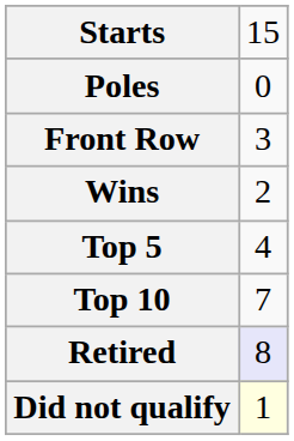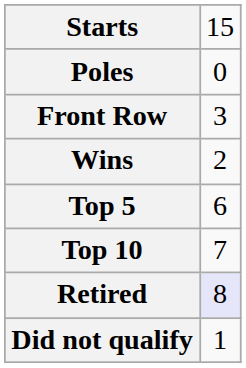 <table class="wikitable" style="text-align:center">
 <tr>
 <th>Starts</th>
 <td>15</td>
 </tr>
 <tr>
 <th>Poles</th>
 <td>0</td>
 </tr>
 <tr>
 <th>Front Row</th>
 <td>3</td>
 </tr>
 <tr>
 <th>Wins</th>
 <td>2</td>
 </tr>
 <tr>
 <th>Top 5</th>
-<td>4</td>
+<td>6</td>
 </tr>
 <tr>
 <th>Top 10</th>
 <td>7</td>
 </tr>
 <tr>
 <th>Retired</th>
 <td style="background: lavender;">8</td>
 </tr>
 <tr>
 <th>Did not qualify</th>
-<td style="background: lightyellow;">1</td>
+<td>1</td>
 </tr>
 </table>
